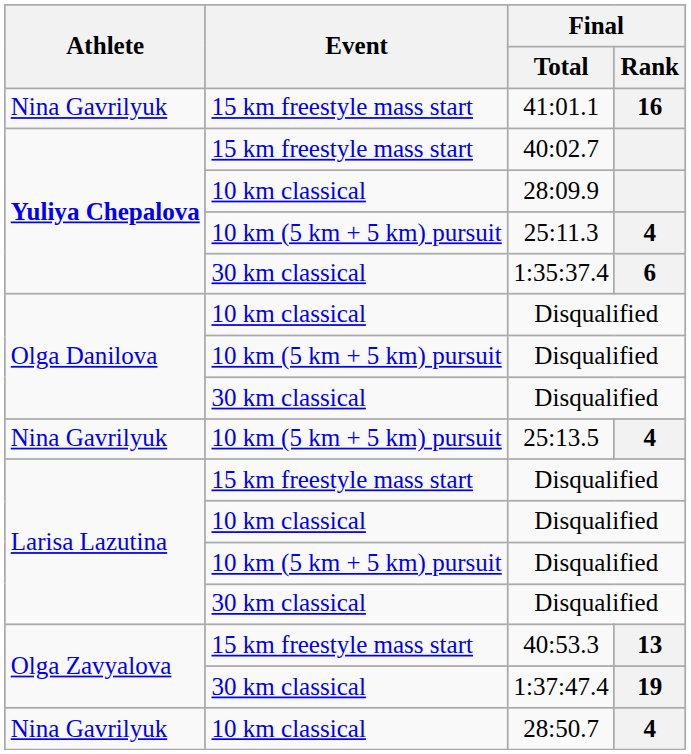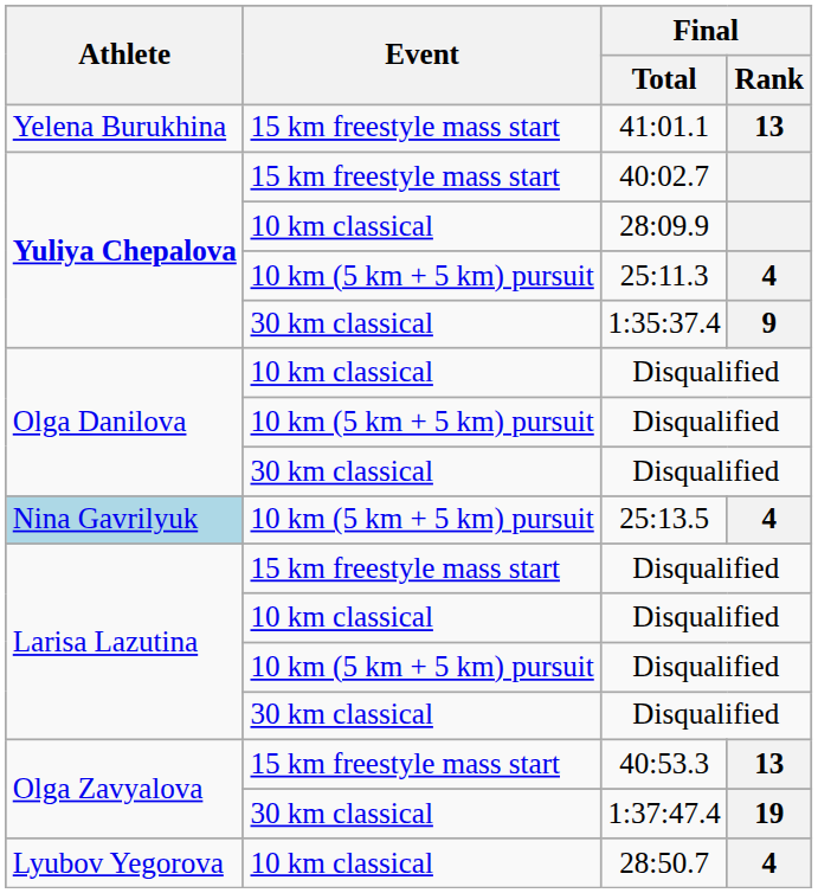 <table class="wikitable" style="font-size:90%">
 <tr>
 <th rowspan="2">Athlete</th>
 <th rowspan="2">Event</th>
 <th colspan="2">Final</th>
 </tr>
 <tr>
 <th>Total</th>
 <th>Rank</th>
 </tr>
 <tr>
-<td><a href='#'>Nina Gavrilyuk</a></td>
+<td><a href='#'>Yelena Burukhina</a></td>
 <td><a href='#'>15 km freestyle mass start</a></td>
 <td align="center">41:01.1</td>
-<th align="center">16</th>
+<th align="center">13</th>
 </tr>
 <tr>
 <td rowspan=4><strong><a href='#'>Yuliya Chepalova</a></strong></td>
 <td><a href='#'>15 km freestyle mass start</a></td>
 <td align="center">40:02.7</td>
 <th align="center"></th>
 </tr>
 <tr>
 <td><a href='#'>10 km classical</a></td>
 <td align="center">28:09.9</td>
 <th align="center"></th>
 </tr>
 <tr>
 <td><a href='#'>10 km (5 km + 5 km) pursuit</a></td>
 <td align="center">25:11.3</td>
 <th align="center">4</th>
 </tr>
 <tr>
 <td><a href='#'>30 km classical</a></td>
 <td align="center">1:35:37.4</td>
-<th align="center">6</th>
+<th align="center">9</th>
 </tr>
 <tr>
 <td rowspan=3><a href='#'>Olga Danilova</a></td>
 <td><a href='#'>10 km classical</a></td>
 <td align="center" colspan=2>Disqualified</td>
 </tr>
 <tr>
 <td><a href='#'>10 km (5 km + 5 km) pursuit</a></td>
 <td align="center" colspan=2>Disqualified</td>
 </tr>
 <tr>
 <td><a href='#'>30 km classical</a></td>
 <td align="center" colspan=2>Disqualified</td>
 </tr>
 <tr>
-<td><a href='#'>Nina Gavrilyuk</a></td>
+<td style="background: lightblue;"><a href='#'>Nina Gavrilyuk</a></td>
 <td><a href='#'>10 km (5 km + 5 km) pursuit</a></td>
 <td align="center">25:13.5</td>
 <th align="center">4</th>
 </tr>
 <tr>
 <td rowspan=4><a href='#'>Larisa Lazutina</a></td>
 <td><a href='#'>15 km freestyle mass start</a></td>
 <td align="center" colspan=2>Disqualified</td>
 </tr>
 <tr>
 <td><a href='#'>10 km classical</a></td>
 <td align="center" colspan=2>Disqualified</td>
 </tr>
 <tr>
 <td><a href='#'>10 km (5 km + 5 km) pursuit</a></td>
 <td align="center" colspan=2>Disqualified</td>
 </tr>
 <tr>
 <td><a href='#'>30 km classical</a></td>
 <td align="center" colspan=2>Disqualified</td>
 </tr>
 <tr>
 <td rowspan=2><a href='#'>Olga Zavyalova</a></td>
 <td><a href='#'>15 km freestyle mass start</a></td>
 <td align="center">40:53.3</td>
 <th align="center">13</th>
 </tr>
 <tr>
 <td><a href='#'>30 km classical</a></td>
 <td align="center">1:37:47.4</td>
 <th align="center">19</th>
 </tr>
 <tr>
-<td><a href='#'>Nina Gavrilyuk</a></td>
+<td><a href='#'>Lyubov Yegorova</a></td>
 <td><a href='#'>10 km classical</a></td>
 <td align="center">28:50.7</td>
 <th align="center">4</th>
 </tr>
 </table>
